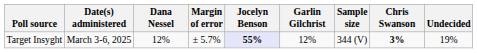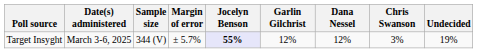 <table class="wikitable" style="font-size:90%;text-align:center;">
 <tr valign=bottom>
 <th>Poll source</th>
 <th>Date(s)<br>administered</th>
-<th style="width:75px">Dana<br>Nessel</th>
+<th>Sample<br>size</th>
 <th>Margin<br>of error</th>
 <th style="width:75px">Jocelyn<br>Benson</th>
 <th style="width:75px">Garlin<br>Gilchrist</th>
-<th>Sample<br>size</th>
+<th style="width:75px">Dana<br>Nessel</th>
 <th style="width:75px">Chris<br>Swanson</th>
 <th>Undecided</th>
 </tr>
 <tr>
 <td style="text-align:left;">Target Insyght</td>
 <td>March 3-6, 2025</td>
-<td>12%</td>
+<td>344 (V)</td>
 <td>± 5.7%</td>
 <td style="background: lavender;"><strong>55%</strong></td>
 <td>12%</td>
-<td>344 (V)</td>
-<td><strong>3%</strong></td>
+<td>12%</td>
+<td>3%</td>
 <td>19%</td>
 </tr>
 </table>
